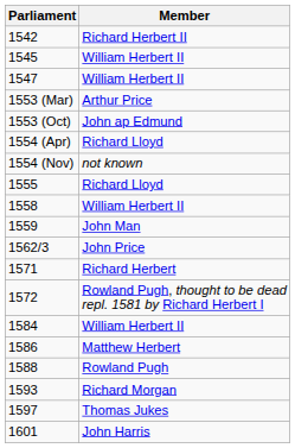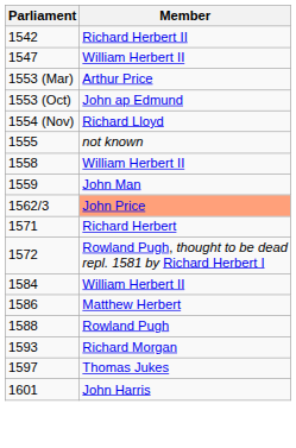 <table class="wikitable">
 <tr>
 <th>Parliament</th>
 <th>Member</th>
 </tr>
 <tr>
 <td>1542</td>
 <td><a href='#'>Richard Herbert II</a></td>
-</tr>
-<tr>
-<td>1545</td>
-<td><a href='#'>William Herbert II</a></td>
 </tr>
 <tr>
 <td>1547</td>
 <td><a href='#'>William Herbert II</a></td>
 </tr>
 <tr>
 <td>1553 (Mar)</td>
 <td><a href='#'>Arthur Price</a></td>
 </tr>
 <tr>
 <td>1553 (Oct)</td>
 <td><a href='#'>John ap Edmund</a></td>
 </tr>
 <tr>
-<td>1554 (Apr)</td>
+<td>1554 (Nov)</td>
 <td><a href='#'>Richard Lloyd</a></td>
 </tr>
 <tr>
-<td>1554 (Nov)</td>
+<td>1555</td>
 <td><em>not known</em></td>
-</tr>
-<tr>
-<td>1555</td>
-<td><a href='#'>Richard Lloyd</a></td>
 </tr>
 <tr>
 <td>1558</td>
 <td><a href='#'>William Herbert II</a></td>
 </tr>
 <tr>
 <td>1559</td>
 <td><a href='#'>John Man</a></td>
 </tr>
 <tr>
 <td>1562/3</td>
-<td><a href='#'>John Price</a></td>
+<td style="background: lightsalmon;"><a href='#'>John Price</a></td>
 </tr>
 <tr>
 <td>1571</td>
 <td><a href='#'>Richard Herbert</a></td>
 </tr>
 <tr>
 <td>1572</td>
 <td><a href='#'>Rowland Pugh</a>, <em>thought to be dead <br> repl. 1581 by</em> <a href='#'>Richard Herbert I</a></td>
 </tr>
 <tr>
 <td>1584</td>
 <td><a href='#'>William Herbert II</a></td>
 </tr>
 <tr>
 <td>1586</td>
 <td><a href='#'>Matthew Herbert</a></td>
 </tr>
 <tr>
 <td>1588</td>
 <td><a href='#'>Rowland Pugh</a></td>
 </tr>
 <tr>
 <td>1593</td>
 <td><a href='#'>Richard Morgan</a></td>
 </tr>
 <tr>
 <td>1597</td>
 <td><a href='#'>Thomas Jukes</a></td>
 </tr>
 <tr>
 <td>1601</td>
 <td><a href='#'>John Harris</a></td>
 </tr>
 </table>
